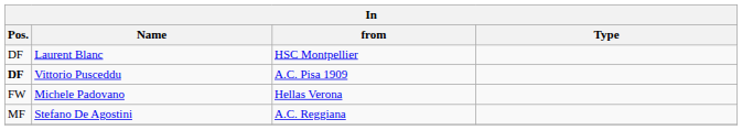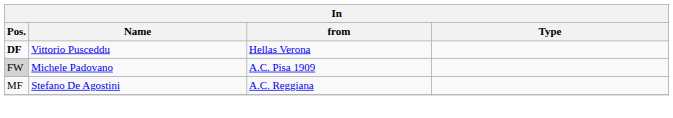 <table class="wikitable" style="font-size:90%;width:99%;">
 <tr>
 <th colspan="4">In</th>
 </tr>
 <tr>
 <th width=3%>Pos.</th>
 <th width=33%>Name</th>
 <th width=28%>from</th>
 <th width=36%>Type</th>
 </tr>
 <tr>
-<td>DF</td>
-<td><a href='#'>Laurent Blanc</a></td>
-<td><a href='#'>HSC Montpellier</a></td>
+<td><strong>DF</strong></td>
+<td><a href='#'>Vittorio Pusceddu</a></td>
+<td><a href='#'>Hellas Verona</a></td>
 <td></td>
 </tr>
 <tr>
-<td><strong>DF</strong></td>
-<td><a href='#'>Vittorio Pusceddu</a></td>
+<td style="background: lightgrey;">FW</td>
+<td><a href='#'>Michele Padovano</a></td>
 <td><a href='#'>A.C. Pisa 1909</a></td>
-<td></td>
-</tr>
-<tr>
-<td>FW</td>
-<td><a href='#'>Michele Padovano</a></td>
-<td><a href='#'>Hellas Verona</a></td>
 <td></td>
 </tr>
 <tr>
 <td>MF</td>
 <td><a href='#'>Stefano De Agostini</a></td>
 <td><a href='#'>A.C. Reggiana</a></td>
 <td></td>
 </tr>
 <tr>
 </tr>
 </table>
